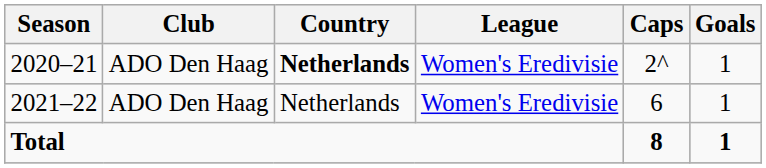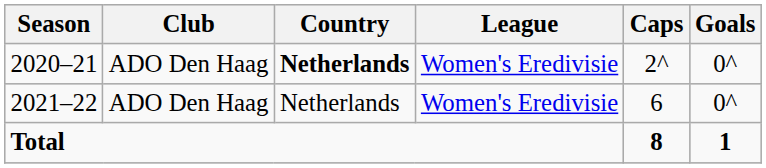 <table class="wikitable">
 <tr>
 <th>Season</th>
 <th>Club</th>
 <th>Country</th>
 <th>League</th>
 <th>Caps</th>
 <th>Goals</th>
 </tr>
 <tr>
 <td>2020–21</td>
 <td>ADO Den Haag</td>
 <td><strong>Netherlands</strong></td>
 <td><a href='#'>Women's Eredivisie</a></td>
 <td align="center">2^</td>
-<td align="center">1</td>
+<td align="center">0^</td>
 </tr>
 <tr>
 <td>2021–22</td>
 <td>ADO Den Haag</td>
 <td>Netherlands</td>
 <td><a href='#'>Women's Eredivisie</a></td>
 <td align="center">6</td>
-<td align="center">1</td>
+<td align="center">0^</td>
 </tr>
 <tr>
 <td colspan=4><strong>Total</strong></td>
 <td align="center"><strong>8</strong></td>
 <td align="center"><strong>1</strong></td>
 </tr>
 </table>
